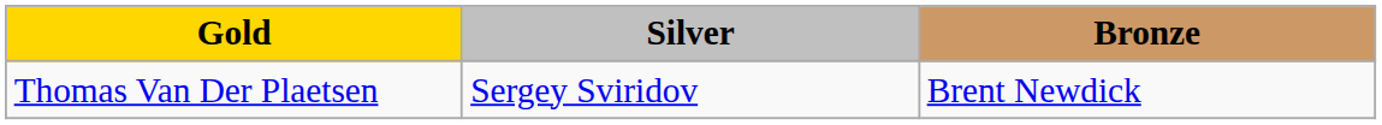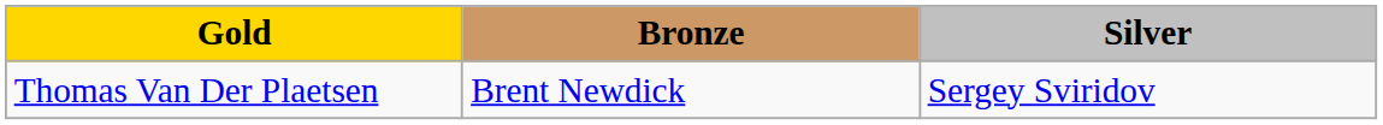 <table class="wikitable" style="text-align:left">
 <tr align="center">
 <td width=200 bgcolor=gold><strong>Gold</strong></td>
+<td width=200 bgcolor=CC9966><strong>Bronze</strong></td>
 <td width=200 bgcolor=silver><strong>Silver</strong></td>
-<td width=200 bgcolor=CC9966><strong>Bronze</strong></td>
 </tr>
 <tr>
 <td><a href='#'>Thomas Van Der Plaetsen</a><br><em></em></td>
+<td><a href='#'>Brent Newdick</a><br><em></em></td>
 <td><a href='#'>Sergey Sviridov</a><br><em></em></td>
-<td><a href='#'>Brent Newdick</a><br><em></em></td>
 </tr>
 </table>
